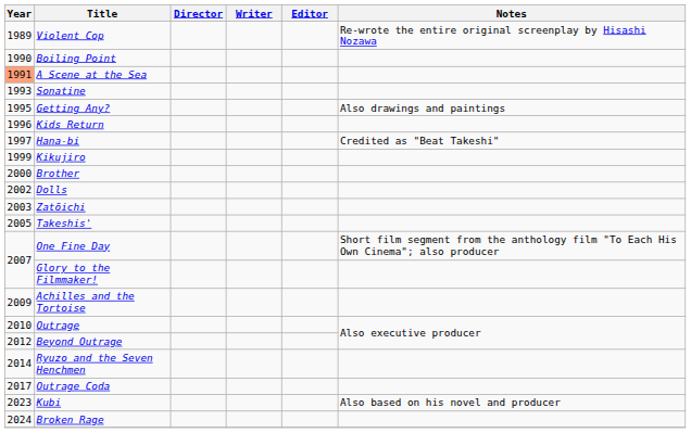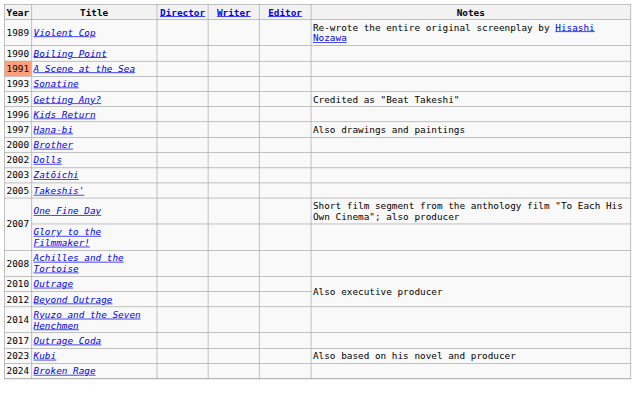 <table class="wikitable">
 <tr>
 <th>Year</th>
 <th>Title</th>
 <th style="width:65px;"><a href='#'>Director</a></th>
 <th style="width:65px;"><a href='#'>Writer</a></th>
 <th style="width:65px;"><a href='#'>Editor</a></th>
 <th>Notes</th>
 </tr>
 <tr>
 <td>1989</td>
 <td><em><a href='#'>Violent Cop</a></em></td>
 <td></td>
 <td></td>
 <td></td>
 <td>Re-wrote the entire original screenplay by <a href='#'>Hisashi Nozawa</a></td>
 </tr>
 <tr>
 <td>1990</td>
 <td><em><a href='#'>Boiling Point</a></em></td>
 <td></td>
 <td></td>
 <td></td>
 <td></td>
 </tr>
 <tr>
 <td style="background: lightsalmon;">1991</td>
 <td><em><a href='#'>A Scene at the Sea</a></em></td>
 <td></td>
 <td></td>
 <td></td>
 <td></td>
 </tr>
 <tr>
 <td>1993</td>
 <td><em><a href='#'>Sonatine</a></em></td>
 <td></td>
 <td></td>
 <td></td>
 <td></td>
 </tr>
 <tr>
 <td>1995</td>
 <td><em><a href='#'>Getting Any?</a></em></td>
 <td></td>
 <td></td>
 <td></td>
-<td>Also drawings and paintings</td>
+<td>Credited as "Beat Takeshi"</td>
 </tr>
 <tr>
 <td>1996</td>
 <td><em><a href='#'>Kids Return</a></em></td>
 <td></td>
 <td></td>
 <td></td>
 <td></td>
 </tr>
 <tr>
 <td>1997</td>
 <td><em><a href='#'>Hana-bi</a></em></td>
 <td></td>
 <td></td>
 <td></td>
-<td>Credited as "Beat Takeshi"</td>
-</tr>
-<tr>
-<td>1999</td>
-<td><em><a href='#'>Kikujiro</a></em></td>
-<td></td>
-<td></td>
-<td></td>
-<td></td>
+<td>Also drawings and paintings</td>
 </tr>
 <tr>
 <td>2000</td>
 <td><em><a href='#'>Brother</a></em></td>
 <td></td>
 <td></td>
 <td></td>
 <td></td>
 </tr>
 <tr>
 <td>2002</td>
 <td><em><a href='#'>Dolls</a></em></td>
 <td></td>
 <td></td>
 <td></td>
 <td></td>
 </tr>
 <tr>
 <td>2003</td>
 <td><em><a href='#'>Zatōichi</a></em></td>
 <td></td>
 <td></td>
 <td></td>
 <td></td>
 </tr>
 <tr>
 <td>2005</td>
 <td><em><a href='#'>Takeshis'</a></em></td>
 <td></td>
 <td></td>
 <td></td>
 <td></td>
 </tr>
 <tr>
 <td rowspan=2>2007</td>
 <td><em><a href='#'>One Fine Day</a></em></td>
 <td></td>
 <td></td>
 <td></td>
 <td>Short film segment from the anthology film "To Each His Own Cinema"; also producer</td>
 </tr>
 <tr>
 <td><em><a href='#'>Glory to the Filmmaker!</a></em></td>
 <td></td>
 <td></td>
 <td></td>
 <td></td>
 </tr>
 <tr>
-<td>2009</td>
+<td>2008</td>
 <td><em><a href='#'>Achilles and the Tortoise</a></em></td>
 <td></td>
 <td></td>
 <td></td>
 <td></td>
 </tr>
 <tr>
 <td>2010</td>
 <td><em><a href='#'>Outrage</a></em></td>
 <td></td>
 <td></td>
 <td></td>
 <td rowspan=2>Also executive producer</td>
 </tr>
 <tr>
 <td>2012</td>
 <td><em><a href='#'>Beyond Outrage</a></em></td>
 <td></td>
 <td></td>
 <td></td>
 </tr>
 <tr>
 <td>2014</td>
 <td><em><a href='#'>Ryuzo and the Seven Henchmen</a></em></td>
 <td></td>
 <td></td>
 <td></td>
 <td></td>
 </tr>
 <tr>
 <td>2017</td>
 <td><em><a href='#'>Outrage Coda</a></em></td>
 <td></td>
 <td></td>
 <td></td>
 <td></td>
 </tr>
 <tr>
 <td>2023</td>
 <td><em><a href='#'>Kubi</a></em></td>
 <td></td>
 <td></td>
 <td></td>
 <td>Also based on his novel and producer</td>
 </tr>
 <tr>
 <td>2024</td>
 <td><em><a href='#'>Broken Rage</a></em></td>
 <td></td>
 <td></td>
 <td></td>
 <td></td>
 </tr>
 <tr>
 </tr>
 </table>
